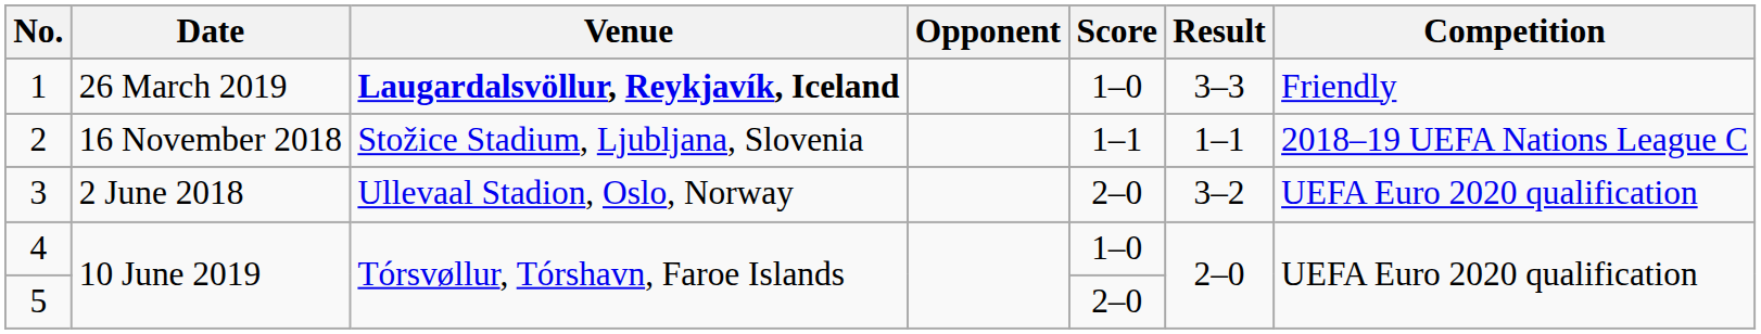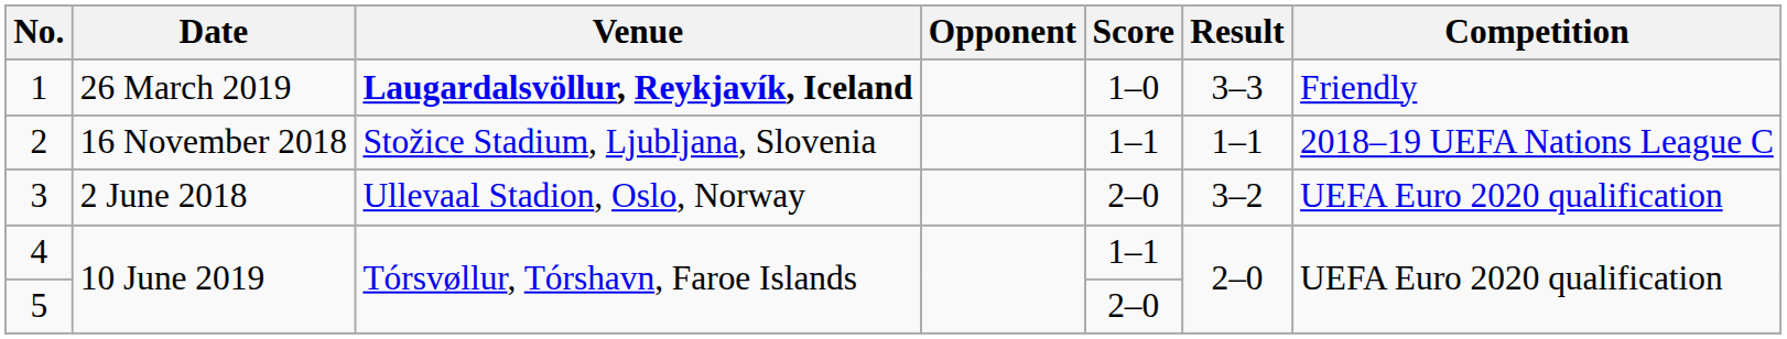 <table class="wikitable sortable">
 <tr>
 <th scope="col">No.</th>
 <th scope="col">Date</th>
 <th scope="col">Venue</th>
 <th scope="col">Opponent</th>
 <th scope="col">Score</th>
 <th scope="col">Result</th>
 <th scope="col">Competition</th>
 </tr>
 <tr>
 <td align="center">1</td>
 <td>26 March 2019</td>
 <td><strong><a href='#'>Laugardalsvöllur</a>, <a href='#'>Reykjavík</a>, Iceland</strong></td>
 <td></td>
 <td align="center">1–0</td>
 <td align="center">3–3</td>
 <td><a href='#'>Friendly</a></td>
 </tr>
 <tr>
 <td align="center">2</td>
 <td>16 November 2018</td>
 <td><a href='#'>Stožice Stadium</a>, <a href='#'>Ljubljana</a>, Slovenia</td>
 <td></td>
 <td align="center">1–1</td>
 <td align="center">1–1</td>
 <td><a href='#'>2018&ndash;19 UEFA Nations League C</a></td>
 </tr>
 <tr>
 <td align="center">3</td>
 <td>2 June 2018</td>
 <td><a href='#'>Ullevaal Stadion</a>, <a href='#'>Oslo</a>, Norway</td>
 <td></td>
 <td align="center">2–0</td>
 <td align="center">3–2</td>
 <td><a href='#'>UEFA Euro 2020 qualification</a></td>
 </tr>
 <tr>
 <td align="center">4</td>
 <td rowspan="2">10 June 2019</td>
 <td rowspan="2"><a href='#'>Tórsvøllur</a>, <a href='#'>Tórshavn</a>, Faroe Islands</td>
 <td rowspan="2"></td>
-<td align="center">1–0</td>
+<td align="center">1–1</td>
 <td rowspan=2 align="center">2–0</td>
 <td rowspan="2">UEFA Euro 2020 qualification</td>
 </tr>
 <tr>
 <td align="center">5</td>
 <td align="center">2–0</td>
 </tr>
 </table>
